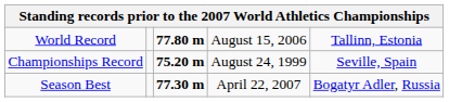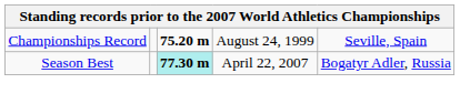 <table class="wikitable" style=" text-align:center;">
 <tr>
 <th colspan="5">Standing records prior to the 2007 World Athletics Championships</th>
-</tr>
-<tr>
-<td><a href='#'>World Record</a></td>
-<td></td>
-<td><strong>77.80 m </strong></td>
-<td>August 15, 2006</td>
-<td><a href='#'>Tallinn, Estonia</a></td>
 </tr>
 <tr>
 <td><a href='#'>Championships Record</a></td>
 <td></td>
 <td><strong>75.20 m</strong></td>
 <td>August 24, 1999</td>
 <td><a href='#'>Seville, Spain</a></td>
 </tr>
 <tr>
 <td><a href='#'>Season Best</a></td>
 <td></td>
-<td><strong>77.30 m </strong></td>
+<td style="background: paleturquoise;"><strong>77.30 m </strong></td>
 <td>April 22, 2007</td>
 <td><a href='#'>Bogatyr Adler</a>, <a href='#'>Russia</a></td>
 </tr>
 </table>
